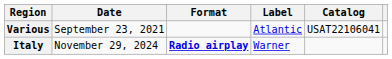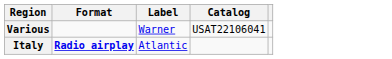 <table class="wikitable plainrowheaders">
 <tr>
 <th scope="col">Region</th>
-<th scope="col">Date</th>
 <th scope="col">Format</th>
 <th scope="col">Label</th>
 <th scope="col">Catalog </th>
 <th scope="col"></th>
 </tr>
 <tr>
 <th scope="row">Various</th>
-<td>September 23, 2021</td>
 <td></td>
-<td><a href='#'>Atlantic</a></td>
+<td><a href='#'>Warner</a></td>
 <td>USAT22106041</td>
 <td></td>
 </tr>
 <tr>
 <th scope="row">Italy</th>
-<td>November 29, 2024</td>
 <td><strong><a href='#'>Radio airplay</a></strong></td>
-<td><a href='#'>Warner</a></td>
+<td><a href='#'>Atlantic</a></td>
 <td></td>
 <td align="center"></td>
 </tr>
 </table>
